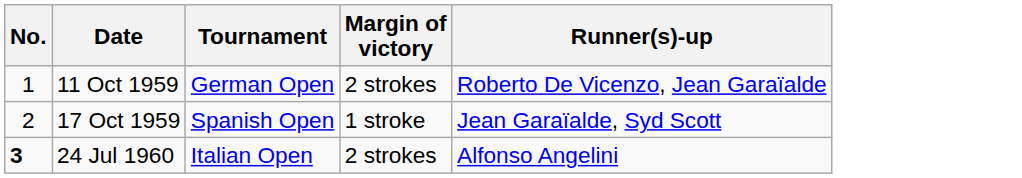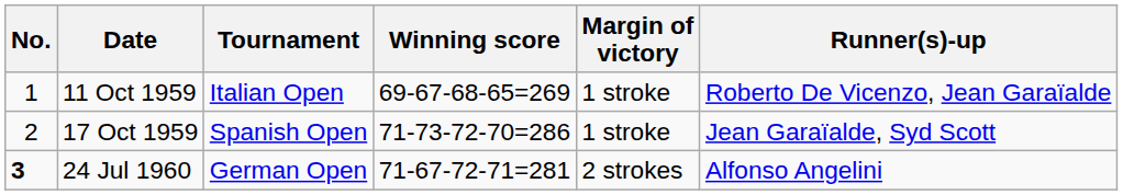 <table class="wikitable" style="font-size:95%;">
 <tr>
 <th>No.</th>
 <th>Date</th>
 <th>Tournament</th>
+<th>Winning score</th>
 <th>Margin of<br>victory</th>
 <th>Runner(s)-up</th>
 </tr>
 <tr>
 <td align="center">1</td>
 <td>11 Oct 1959</td>
-<td><a href='#'>German Open</a></td>
-<td>2 strokes</td>
+<td><a href='#'>Italian Open</a></td>
+<td>69-67-68-65=269</td>
+<td>1 stroke</td>
 <td> <a href='#'>Roberto De Vicenzo</a>,  <a href='#'>Jean Garaïalde</a></td>
 </tr>
 <tr>
 <td align="center">2</td>
 <td>17 Oct 1959</td>
 <td><a href='#'>Spanish Open</a></td>
+<td>71-73-72-70=286</td>
 <td>1 stroke</td>
 <td> <a href='#'>Jean Garaïalde</a>,  <a href='#'>Syd Scott</a></td>
 </tr>
 <tr>
 <td><strong>3</strong></td>
 <td>24 Jul 1960</td>
-<td><a href='#'>Italian Open</a></td>
+<td><a href='#'>German Open</a></td>
+<td>71-67-72-71=281</td>
 <td>2 strokes</td>
 <td> <a href='#'>Alfonso Angelini</a></td>
 </tr>
 </table>
